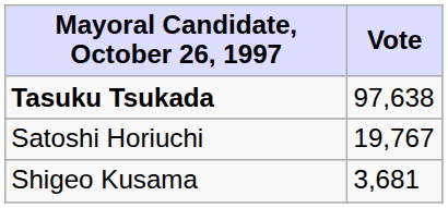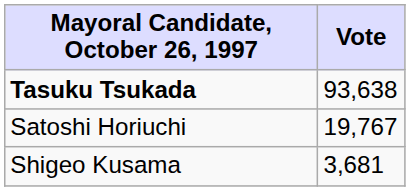 <table class="wikitable">
 <tr>
 <th style="background:#ddf; width:200px;">Mayoral Candidate, October 26, 1997</th>
 <th style="background:#ddf; width:50px;">Vote</th>
 </tr>
 <tr>
 <td><strong>Tasuku Tsukada</strong></td>
-<td>97,638</td>
+<td>93,638</td>
 </tr>
 <tr>
 <td>Satoshi Horiuchi</td>
 <td>19,767</td>
 </tr>
 <tr>
 <td>Shigeo Kusama</td>
 <td>3,681</td>
 </tr>
 </table>
